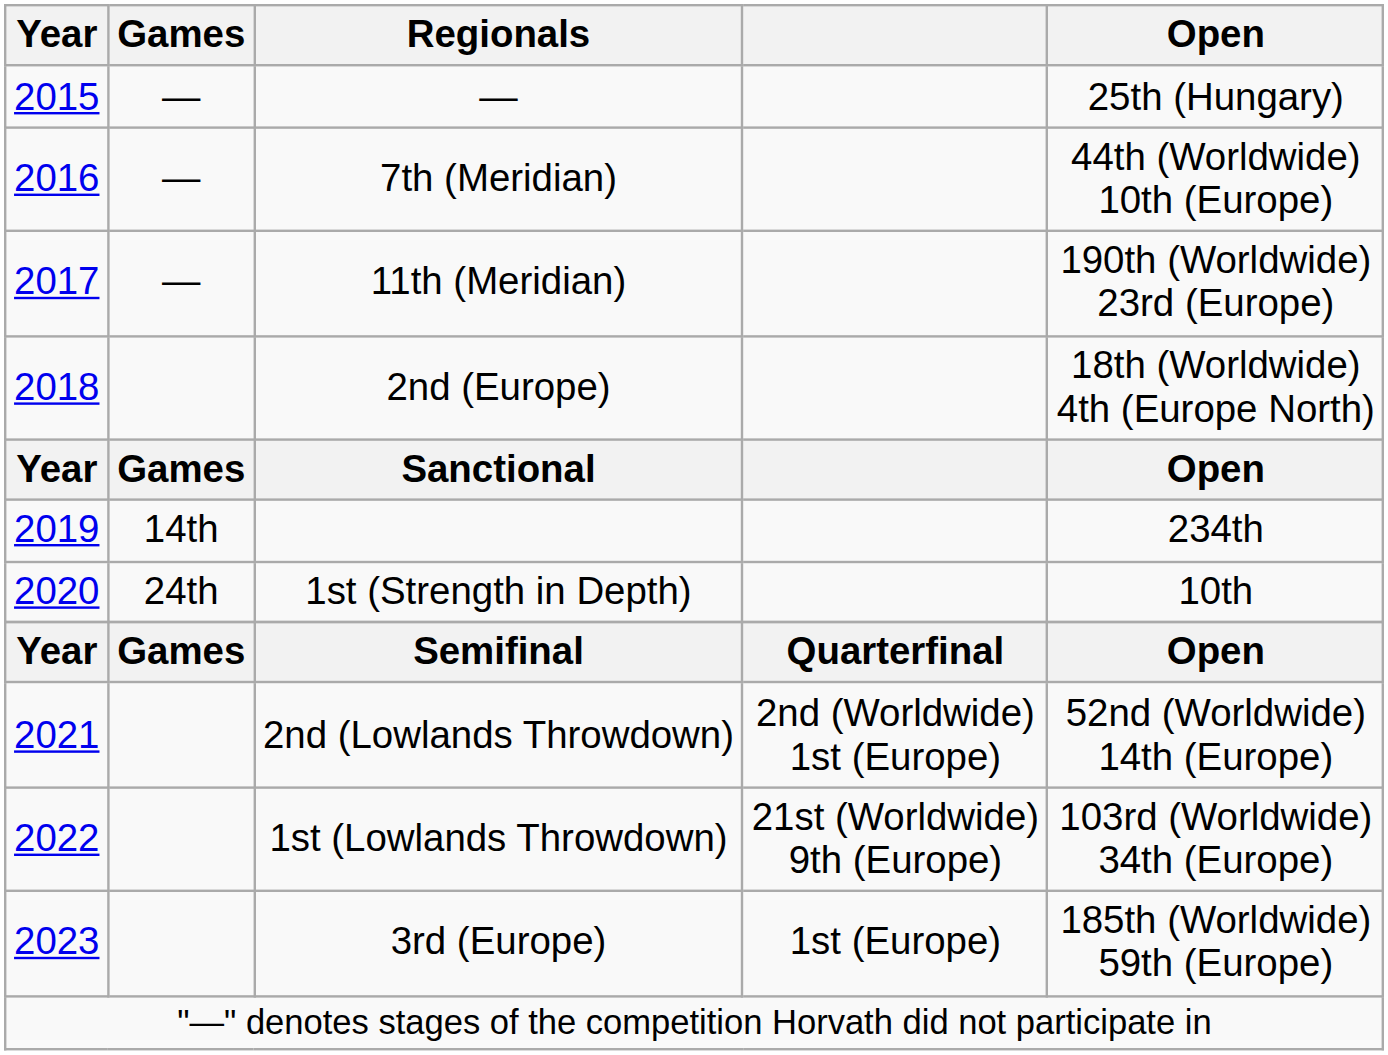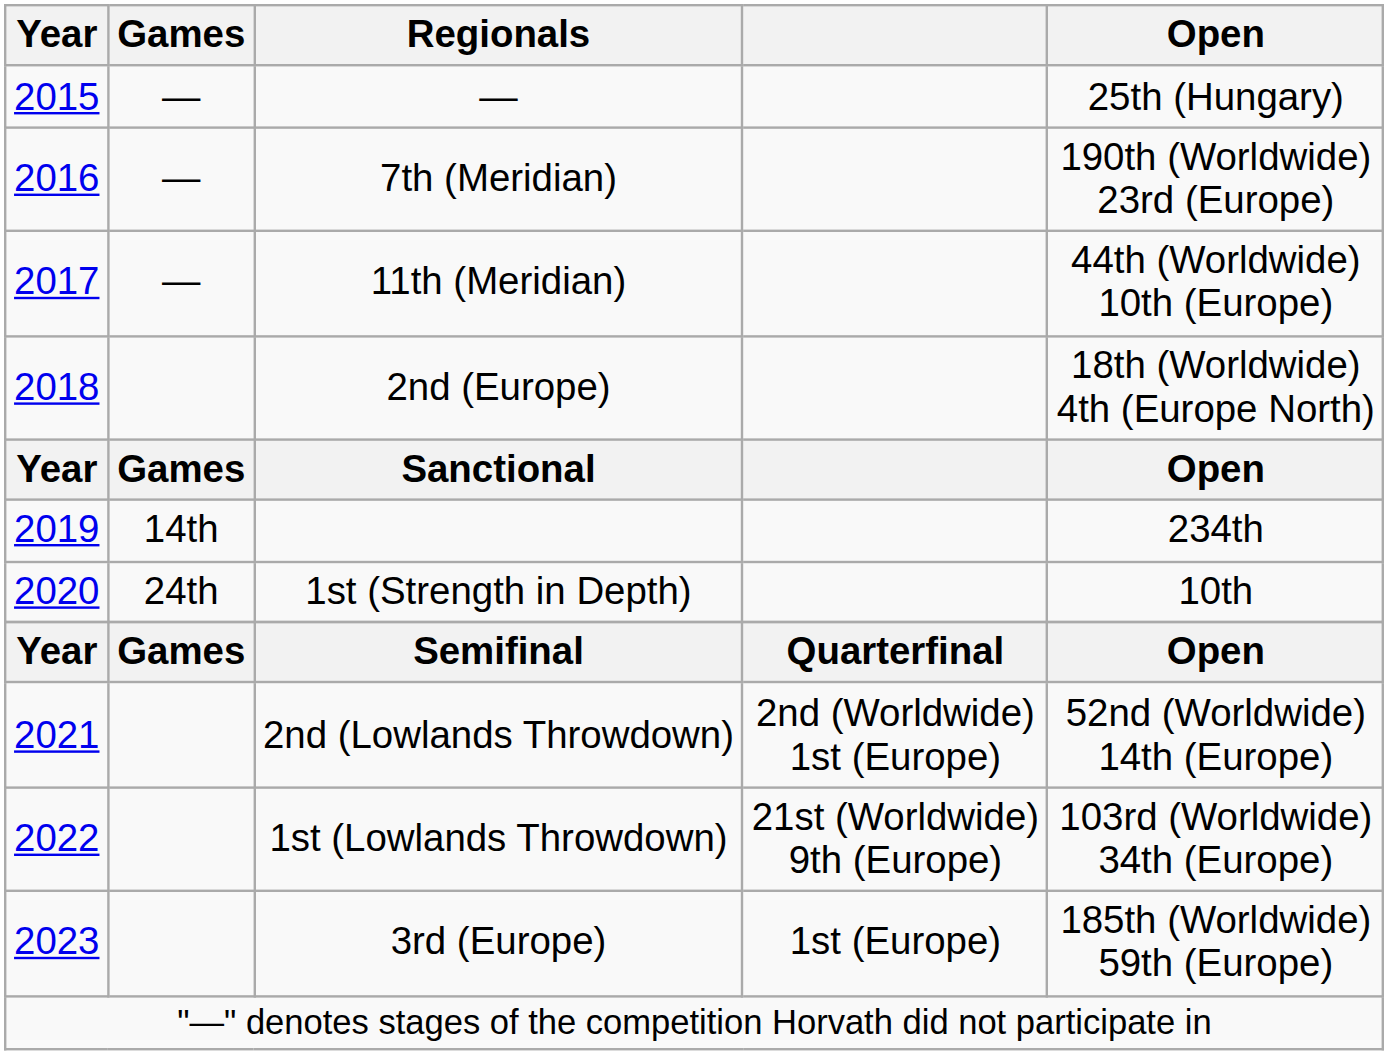 <table class="wikitable" style="text-align:center">
 <tr>
 <th>Year</th>
 <th>Games</th>
 <th>Regionals</th>
 <th></th>
 <th>Open</th>
 </tr>
 <tr>
 <td><a href='#'>2015</a></td>
 <td>—</td>
 <td>—</td>
 <td></td>
 <td>25th (Hungary)</td>
 </tr>
 <tr>
 <td><a href='#'>2016</a></td>
 <td>—</td>
 <td>7th (Meridian)</td>
 <td></td>
-<td>44th (Worldwide)<br>10th (Europe)</td>
+<td>190th (Worldwide)<br>23rd (Europe)</td>
 </tr>
 <tr>
 <td><a href='#'>2017</a></td>
 <td>—</td>
 <td>11th (Meridian)</td>
 <td></td>
-<td>190th (Worldwide)<br>23rd (Europe)</td>
+<td>44th (Worldwide)<br>10th (Europe)</td>
 </tr>
 <tr>
 <td><a href='#'>2018</a></td>
 <td></td>
 <td>2nd (Europe)</td>
 <td></td>
 <td>18th (Worldwide)<br>4th (Europe North)</td>
 </tr>
 <tr>
 <th>Year</th>
 <th>Games</th>
 <th>Sanctional</th>
 <th></th>
 <th>Open</th>
 </tr>
 <tr>
 <td><a href='#'>2019</a></td>
 <td>14th</td>
 <td></td>
 <td></td>
 <td>234th</td>
 </tr>
 <tr>
 <td><a href='#'>2020</a></td>
 <td>24th</td>
 <td>1st (Strength in Depth)</td>
 <td></td>
 <td>10th</td>
 </tr>
 <tr>
 </tr>
 <tr>
 <th>Year</th>
 <th>Games</th>
 <th>Semifinal</th>
 <th>Quarterfinal</th>
 <th>Open</th>
 </tr>
 <tr>
 <td><a href='#'>2021</a></td>
 <td></td>
 <td>2nd (Lowlands Throwdown)</td>
 <td>2nd (Worldwide)<br>1st (Europe)</td>
 <td>52nd (Worldwide)<br>14th (Europe)</td>
 </tr>
 <tr>
 <td><a href='#'>2022</a></td>
 <td></td>
 <td>1st (Lowlands Throwdown)</td>
 <td>21st (Worldwide)<br>9th (Europe)</td>
 <td>103rd (Worldwide)<br>34th (Europe)</td>
 </tr>
 <tr>
 <td><a href='#'>2023</a></td>
 <td></td>
 <td>3rd (Europe)</td>
 <td>1st (Europe)</td>
 <td>185th (Worldwide)<br>59th (Europe)</td>
 </tr>
 <tr>
 <td colspan="6" style="font-size:90%;">"—" denotes stages of the competition Horvath did not participate in</td>
 </tr>
 </table>
